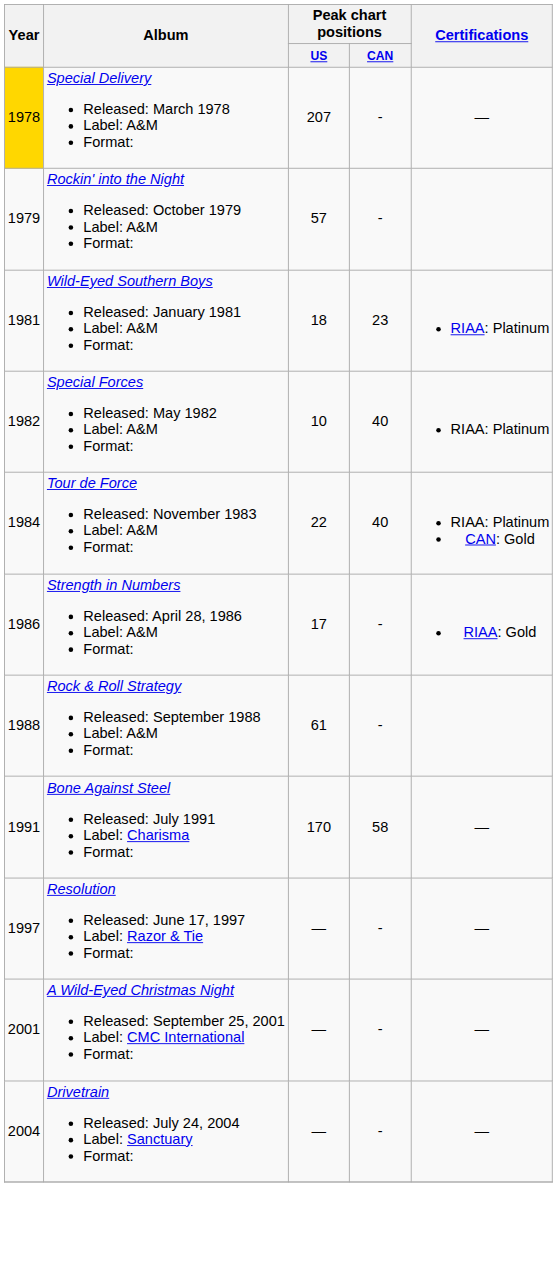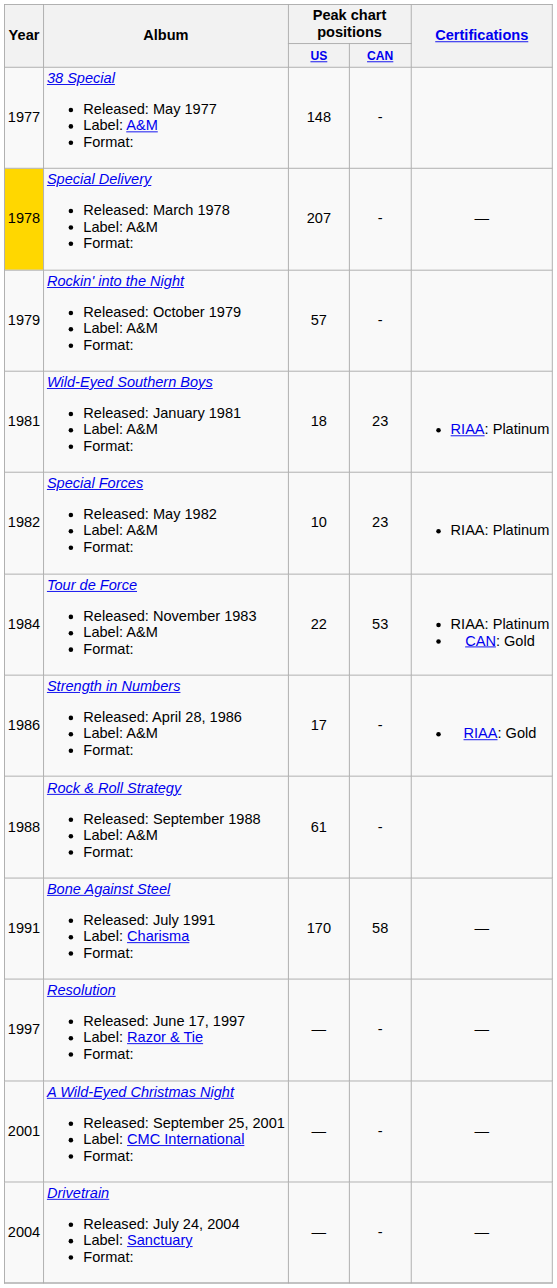 <table class="wikitable plainrowheaders" style="text-align:center;">
 <tr>
 <th rowspan="2">Year</th>
 <th rowspan="2">Album</th>
 <th colspan="2">Peak chart positions</th>
 <th rowspan="2"><a href='#'>Certifications</a></th>
 </tr>
 <tr>
 <th width="60"><small><a href='#'>US</a></small></th>
 <th width="60"><small><a href='#'>CAN</a></small></th>
+</tr>
+<tr>
+<td>1977</td>
+<td align="left"><em><a href='#'>38 Special</a></em><br><ul><li>Released: May 1977</li><li>Label: <a href='#'>A&M</a></li><li>Format:</li></ul></td>
+<td>148</td>
+<td>-</td>
+<td></td>
 </tr>
 <tr>
 <td style="background: gold;">1978</td>
 <td align="left"><em><a href='#'>Special Delivery</a></em><br><ul><li>Released: March 1978</li><li>Label: A&M</li><li>Format:</li></ul></td>
 <td>207</td>
 <td>-</td>
 <td>—</td>
 </tr>
 <tr>
 <td>1979</td>
 <td align="left"><em><a href='#'>Rockin' into the Night</a></em><br><ul><li>Released: October 1979</li><li>Label: A&M</li><li>Format:</li></ul></td>
 <td>57</td>
 <td>-</td>
 <td></td>
 </tr>
 <tr>
 <td>1981</td>
 <td align="left"><em><a href='#'>Wild-Eyed Southern Boys</a></em><br><ul><li>Released: January 1981</li><li>Label: A&M</li><li>Format:</li></ul></td>
 <td>18</td>
 <td>23</td>
 <td><br><ul><li><a href='#'>RIAA</a>: Platinum</li></ul></td>
 </tr>
 <tr>
 <td>1982</td>
 <td align="left"><em><a href='#'>Special Forces</a></em><br><ul><li>Released:  May 1982</li><li>Label: A&M</li><li>Format:</li></ul></td>
 <td>10</td>
-<td>40</td>
+<td>23</td>
 <td><br><ul><li>RIAA: Platinum</li></ul></td>
 </tr>
 <tr>
 <td>1984</td>
 <td align="left"><em><a href='#'>Tour de Force</a></em><br><ul><li>Released: November 1983</li><li>Label: A&M</li><li>Format:</li></ul></td>
 <td>22</td>
-<td>40</td>
+<td>53</td>
 <td><br><ul><li>RIAA: Platinum</li><li><a href='#'>CAN</a>: Gold</li></ul></td>
 </tr>
 <tr>
 <td>1986</td>
 <td align="left"><em><a href='#'>Strength in Numbers</a></em><br><ul><li>Released: April 28, 1986</li><li>Label: A&M</li><li>Format:</li></ul></td>
 <td>17</td>
 <td>-</td>
 <td><br><ul><li><a href='#'>RIAA</a>: Gold</li></ul></td>
 </tr>
 <tr>
 <td>1988</td>
 <td align="left"><em><a href='#'>Rock & Roll Strategy</a></em><br><ul><li>Released: September 1988</li><li>Label: A&M</li><li>Format:</li></ul></td>
 <td>61</td>
 <td>-</td>
 <td></td>
 </tr>
 <tr>
 <td>1991</td>
 <td align="left"><em><a href='#'>Bone Against Steel</a></em><br><ul><li>Released: July 1991</li><li>Label: <a href='#'>Charisma</a></li><li>Format:</li></ul></td>
 <td>170</td>
 <td>58</td>
 <td>—</td>
 </tr>
 <tr>
 <td>1997</td>
 <td align="left"><em><a href='#'>Resolution</a></em><br><ul><li>Released: June 17, 1997</li><li>Label: <a href='#'>Razor & Tie</a></li><li>Format:</li></ul></td>
 <td>—</td>
 <td>-</td>
 <td>—</td>
 </tr>
 <tr>
 <td>2001</td>
 <td align="left"><em><a href='#'>A Wild-Eyed Christmas Night</a></em><br><ul><li>Released:  September 25, 2001</li><li>Label: <a href='#'>CMC International</a></li><li>Format:</li></ul></td>
 <td>—</td>
 <td>-</td>
 <td>—</td>
 </tr>
 <tr>
 <td>2004</td>
 <td align="left"><em><a href='#'>Drivetrain</a></em><br><ul><li>Released:  July 24, 2004</li><li>Label: <a href='#'>Sanctuary</a></li><li>Format:</li></ul></td>
 <td>—</td>
 <td>-</td>
 <td>—</td>
 </tr>
 <tr>
 </tr>
 </table>
